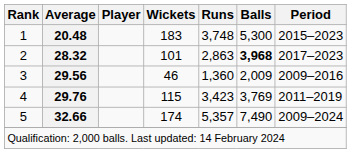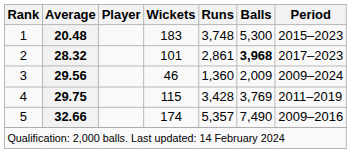 <table class="wikitable plainrowheaders sortable">
 <tr>
 <th scope=col>Rank</th>
 <th scope=col>Average</th>
 <th scope=col>Player</th>
 <th scope=col>Wickets</th>
 <th scope=col>Runs</th>
 <th scope=col>Balls</th>
 <th scope=col>Period</th>
 </tr>
 <tr>
 <td align="center">1</td>
 <th scope="row" style="text-align:center;"><strong>20.48</strong></th>
 <td> </td>
 <td align="center">183</td>
 <td align="center">3,748</td>
 <td align="center">5,300</td>
 <td>2015–2023</td>
 </tr>
 <tr>
 <td align="center">2</td>
 <th scope="row" style="text-align:center;"><strong>28.32</strong></th>
 <td> </td>
 <td align="center">101</td>
-<td align="center">2,863</td>
+<td align="center">2,861</td>
 <td align="center"><strong>3,968</strong></td>
 <td>2017–2023</td>
 </tr>
 <tr>
 <td align=center>3</td>
 <th scope=row style=text-align:center;><strong>29.56</strong></th>
 <td></td>
 <td align=center>46</td>
 <td align=center>1,360</td>
 <td align=center>2,009</td>
-<td>2009–2016</td>
+<td>2009–2024</td>
 </tr>
 <tr>
 <td align=center>4</td>
-<th scope=row style=text-align:center;><strong>29.76</strong></th>
+<th scope=row style=text-align:center;><strong>29.75</strong></th>
 <td></td>
 <td align=center>115</td>
-<td align=center>3,423</td>
+<td align=center>3,428</td>
 <td align=center>3,769</td>
 <td>2011–2019</td>
 </tr>
 <tr>
 <td align=center>5</td>
 <th scope=row style=text-align:center;><strong>32.66</strong></th>
 <td> </td>
 <td align=center>174</td>
 <td align=center>5,357</td>
 <td align=center>7,490</td>
-<td>2009–2024</td>
+<td>2009–2016</td>
 </tr>
 <tr>
 </tr>
 <tr class=sortbottom>
 <td colspan=7><small>Qualification: 2,000 balls. Last updated: 14 February 2024</small></td>
 </tr>
 </table>
